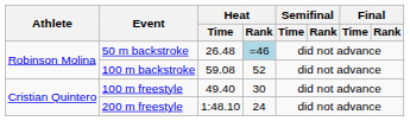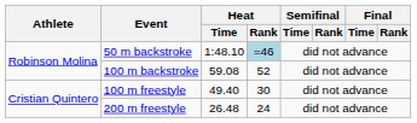 <table class="wikitable" style="text-align:center; font-size:90%">
 <tr>
 <th rowspan="2">Athlete</th>
 <th rowspan="2">Event</th>
 <th colspan="2">Heat</th>
 <th colspan="2">Semifinal</th>
 <th colspan="2">Final</th>
 </tr>
 <tr style="font-size:95%">
 <th>Time</th>
 <th>Rank</th>
 <th>Time</th>
 <th>Rank</th>
 <th>Time</th>
 <th>Rank</th>
 </tr>
 <tr>
 <td align=left rowspan=2><a href='#'>Robinson Molina</a></td>
 <td align=left><a href='#'>50 m backstroke</a></td>
-<td>26.48</td>
+<td>1:48.10</td>
 <td style="background: lightblue;">=46</td>
 <td colspan=4>did not advance</td>
 </tr>
 <tr>
 <td align=left><a href='#'>100 m backstroke</a></td>
 <td>59.08</td>
 <td>52</td>
 <td colspan=4>did not advance</td>
 </tr>
 <tr>
 <td align=left rowspan=2><a href='#'>Cristian Quintero</a></td>
 <td align=left><a href='#'>100 m freestyle</a></td>
 <td>49.40</td>
 <td>30</td>
 <td colspan=4>did not advance</td>
 </tr>
 <tr>
 <td align=left><a href='#'>200 m freestyle</a></td>
-<td>1:48.10</td>
+<td>26.48</td>
 <td>24</td>
 <td colspan=4>did not advance</td>
 </tr>
 </table>
